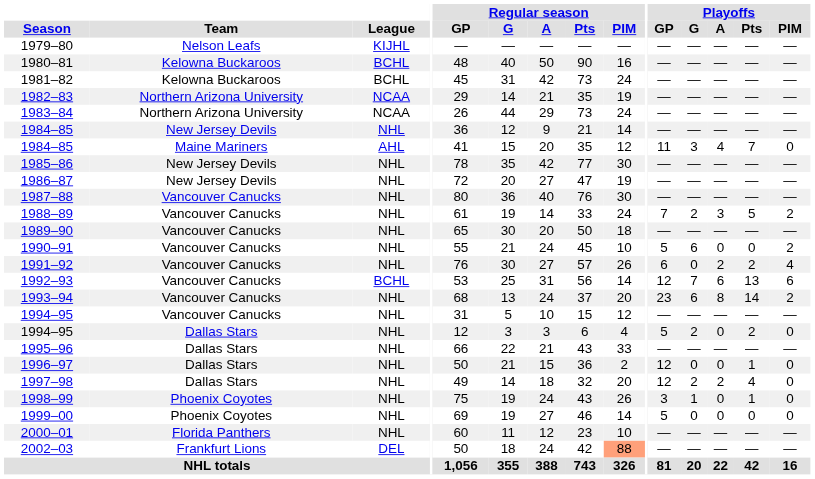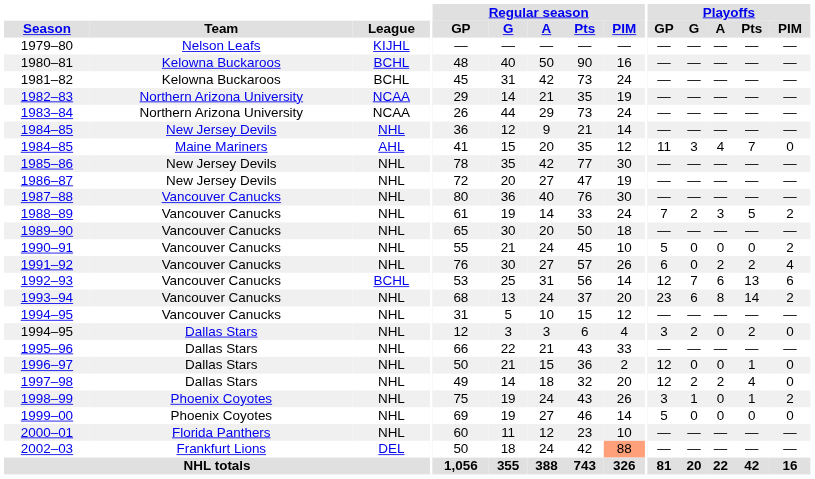 <table border="0" cellpadding="1" cellspacing="0" style="text-align:center; width:60em">
 <tr bgcolor="#e0e0e0">
 <th colspan="3" bgcolor="#ffffff"></th>
 <th rowspan="100" bgcolor="#ffffff"></th>
 <th colspan="5"><a href='#'>Regular season</a></th>
 <th rowspan="100" bgcolor="#ffffff"></th>
 <th colspan="5"><a href='#'>Playoffs</a></th>
 </tr>
 <tr bgcolor="#e0e0e0">
 <th><a href='#'>Season</a></th>
 <th>Team</th>
 <th>League</th>
 <th>GP</th>
 <th><a href='#'>G</a></th>
 <th><a href='#'>A</a></th>
 <th><a href='#'>Pts</a></th>
 <th><a href='#'>PIM</a></th>
 <th>GP</th>
 <th>G</th>
 <th>A</th>
 <th>Pts</th>
 <th>PIM</th>
 </tr>
 <tr>
 <td>1979–80</td>
 <td><a href='#'>Nelson Leafs</a></td>
 <td><a href='#'>KIJHL</a></td>
 <td>—</td>
 <td>—</td>
 <td>—</td>
 <td>—</td>
 <td>—</td>
 <td>—</td>
 <td>—</td>
 <td>—</td>
 <td>—</td>
 <td>—</td>
 </tr>
 <tr bgcolor="#f0f0f0">
 <td>1980–81</td>
 <td><a href='#'>Kelowna Buckaroos</a></td>
 <td><a href='#'>BCHL</a></td>
 <td>48</td>
 <td>40</td>
 <td>50</td>
 <td>90</td>
 <td>16</td>
 <td>—</td>
 <td>—</td>
 <td>—</td>
 <td>—</td>
 <td>—</td>
 </tr>
 <tr>
 <td>1981–82</td>
 <td>Kelowna Buckaroos</td>
 <td>BCHL</td>
 <td>45</td>
 <td>31</td>
 <td>42</td>
 <td>73</td>
 <td>24</td>
 <td>—</td>
 <td>—</td>
 <td>—</td>
 <td>—</td>
 <td>—</td>
 </tr>
 <tr bgcolor="#f0f0f0">
 <td><a href='#'>1982–83</a></td>
 <td><a href='#'>Northern Arizona University</a></td>
 <td><a href='#'>NCAA</a></td>
 <td>29</td>
 <td>14</td>
 <td>21</td>
 <td>35</td>
 <td>19</td>
 <td>—</td>
 <td>—</td>
 <td>—</td>
 <td>—</td>
 <td>—</td>
 </tr>
 <tr>
 <td><a href='#'>1983–84</a></td>
 <td>Northern Arizona University</td>
 <td>NCAA</td>
 <td>26</td>
 <td>44</td>
 <td>29</td>
 <td>73</td>
 <td>24</td>
 <td>—</td>
 <td>—</td>
 <td>—</td>
 <td>—</td>
 <td>—</td>
 </tr>
 <tr bgcolor="#f0f0f0">
 <td><a href='#'>1984–85</a></td>
 <td><a href='#'>New Jersey Devils</a></td>
 <td><a href='#'>NHL</a></td>
 <td>36</td>
 <td>12</td>
 <td>9</td>
 <td>21</td>
 <td>14</td>
 <td>—</td>
 <td>—</td>
 <td>—</td>
 <td>—</td>
 <td>—</td>
 </tr>
 <tr>
 <td><a href='#'>1984–85</a></td>
 <td><a href='#'>Maine Mariners</a></td>
 <td><a href='#'>AHL</a></td>
 <td>41</td>
 <td>15</td>
 <td>20</td>
 <td>35</td>
 <td>12</td>
 <td>11</td>
 <td>3</td>
 <td>4</td>
 <td>7</td>
 <td>0</td>
 </tr>
 <tr bgcolor="#f0f0f0">
 <td><a href='#'>1985–86</a></td>
 <td>New Jersey Devils</td>
 <td>NHL</td>
 <td>78</td>
 <td>35</td>
 <td>42</td>
 <td>77</td>
 <td>30</td>
 <td>—</td>
 <td>—</td>
 <td>—</td>
 <td>—</td>
 <td>—</td>
 </tr>
 <tr>
 <td><a href='#'>1986–87</a></td>
 <td>New Jersey Devils</td>
 <td>NHL</td>
 <td>72</td>
 <td>20</td>
 <td>27</td>
 <td>47</td>
 <td>19</td>
 <td>—</td>
 <td>—</td>
 <td>—</td>
 <td>—</td>
 <td>—</td>
 </tr>
 <tr bgcolor="#f0f0f0">
 <td><a href='#'>1987–88</a></td>
 <td><a href='#'>Vancouver Canucks</a></td>
 <td>NHL</td>
 <td>80</td>
 <td>36</td>
 <td>40</td>
 <td>76</td>
 <td>30</td>
 <td>—</td>
 <td>—</td>
 <td>—</td>
 <td>—</td>
 <td>—</td>
 </tr>
 <tr>
 <td><a href='#'>1988–89</a></td>
 <td>Vancouver Canucks</td>
 <td>NHL</td>
 <td>61</td>
 <td>19</td>
 <td>14</td>
 <td>33</td>
 <td>24</td>
 <td>7</td>
 <td>2</td>
 <td>3</td>
 <td>5</td>
 <td>2</td>
 </tr>
 <tr bgcolor="#f0f0f0">
 <td><a href='#'>1989–90</a></td>
 <td>Vancouver Canucks</td>
 <td>NHL</td>
 <td>65</td>
 <td>30</td>
 <td>20</td>
 <td>50</td>
 <td>18</td>
 <td>—</td>
 <td>—</td>
 <td>—</td>
 <td>—</td>
 <td>—</td>
 </tr>
 <tr>
 <td><a href='#'>1990–91</a></td>
 <td>Vancouver Canucks</td>
 <td>NHL</td>
 <td>55</td>
 <td>21</td>
 <td>24</td>
 <td>45</td>
 <td>10</td>
 <td>5</td>
-<td>6</td>
+<td>0</td>
 <td>0</td>
 <td>0</td>
 <td>2</td>
 </tr>
 <tr bgcolor="#f0f0f0">
 <td><a href='#'>1991–92</a></td>
 <td>Vancouver Canucks</td>
 <td>NHL</td>
 <td>76</td>
 <td>30</td>
 <td>27</td>
 <td>57</td>
 <td>26</td>
 <td>6</td>
 <td>0</td>
 <td>2</td>
 <td>2</td>
 <td>4</td>
 </tr>
 <tr>
 <td><a href='#'>1992–93</a></td>
 <td>Vancouver Canucks</td>
 <td><a href='#'>BCHL</a></td>
 <td>53</td>
 <td>25</td>
 <td>31</td>
 <td>56</td>
 <td>14</td>
 <td>12</td>
 <td>7</td>
 <td>6</td>
 <td>13</td>
 <td>6</td>
 </tr>
 <tr bgcolor="#f0f0f0">
 <td><a href='#'>1993–94</a></td>
 <td>Vancouver Canucks</td>
 <td>NHL</td>
 <td>68</td>
 <td>13</td>
 <td>24</td>
 <td>37</td>
 <td>20</td>
 <td>23</td>
 <td>6</td>
 <td>8</td>
 <td>14</td>
 <td>2</td>
 </tr>
 <tr>
 <td><a href='#'>1994–95</a></td>
 <td>Vancouver Canucks</td>
 <td>NHL</td>
 <td>31</td>
 <td>5</td>
 <td>10</td>
 <td>15</td>
 <td>12</td>
 <td>—</td>
 <td>—</td>
 <td>—</td>
 <td>—</td>
 <td>—</td>
 </tr>
 <tr bgcolor="#f0f0f0">
 <td>1994–95</td>
 <td><a href='#'>Dallas Stars</a></td>
 <td>NHL</td>
 <td>12</td>
 <td>3</td>
 <td>3</td>
 <td>6</td>
 <td>4</td>
-<td>5</td>
+<td>3</td>
 <td>2</td>
 <td>0</td>
 <td>2</td>
 <td>0</td>
 </tr>
 <tr>
 <td><a href='#'>1995–96</a></td>
 <td>Dallas Stars</td>
 <td>NHL</td>
 <td>66</td>
 <td>22</td>
 <td>21</td>
 <td>43</td>
 <td>33</td>
 <td>—</td>
 <td>—</td>
 <td>—</td>
 <td>—</td>
 <td>—</td>
 </tr>
 <tr bgcolor="#f0f0f0">
 <td><a href='#'>1996–97</a></td>
 <td>Dallas Stars</td>
 <td>NHL</td>
 <td>50</td>
 <td>21</td>
 <td>15</td>
 <td>36</td>
 <td>2</td>
 <td>12</td>
 <td>0</td>
 <td>0</td>
 <td>1</td>
 <td>0</td>
 </tr>
 <tr>
 <td><a href='#'>1997–98</a></td>
 <td>Dallas Stars</td>
 <td>NHL</td>
 <td>49</td>
 <td>14</td>
 <td>18</td>
 <td>32</td>
 <td>20</td>
 <td>12</td>
 <td>2</td>
 <td>2</td>
 <td>4</td>
 <td>0</td>
 </tr>
 <tr bgcolor="#f0f0f0">
 <td><a href='#'>1998–99</a></td>
 <td><a href='#'>Phoenix Coyotes</a></td>
 <td>NHL</td>
 <td>75</td>
 <td>19</td>
 <td>24</td>
 <td>43</td>
 <td>26</td>
 <td>3</td>
 <td>1</td>
 <td>0</td>
 <td>1</td>
-<td>0</td>
+<td>2</td>
 </tr>
 <tr>
 <td><a href='#'>1999–00</a></td>
 <td>Phoenix Coyotes</td>
 <td>NHL</td>
 <td>69</td>
 <td>19</td>
 <td>27</td>
 <td>46</td>
 <td>14</td>
 <td>5</td>
 <td>0</td>
 <td>0</td>
 <td>0</td>
 <td>0</td>
 </tr>
 <tr bgcolor="#f0f0f0">
 <td><a href='#'>2000–01</a></td>
 <td><a href='#'>Florida Panthers</a></td>
 <td>NHL</td>
 <td>60</td>
 <td>11</td>
 <td>12</td>
 <td>23</td>
 <td>10</td>
 <td>—</td>
 <td>—</td>
 <td>—</td>
 <td>—</td>
 <td>—</td>
 </tr>
 <tr>
 <td><a href='#'>2002–03</a></td>
 <td><a href='#'>Frankfurt Lions</a></td>
 <td><a href='#'>DEL</a></td>
 <td>50</td>
 <td>18</td>
 <td>24</td>
 <td>42</td>
 <td style="background: lightsalmon;">88</td>
 <td>—</td>
 <td>—</td>
 <td>—</td>
 <td>—</td>
 <td>—</td>
 </tr>
 <tr bgcolor="#e0e0e0">
 <th colspan="3">NHL totals</th>
 <th>1,056</th>
 <th>355</th>
 <th>388</th>
 <th>743</th>
 <th>326</th>
 <th>81</th>
 <th>20</th>
 <th>22</th>
 <th>42</th>
 <th>16</th>
 </tr>
 </table>
